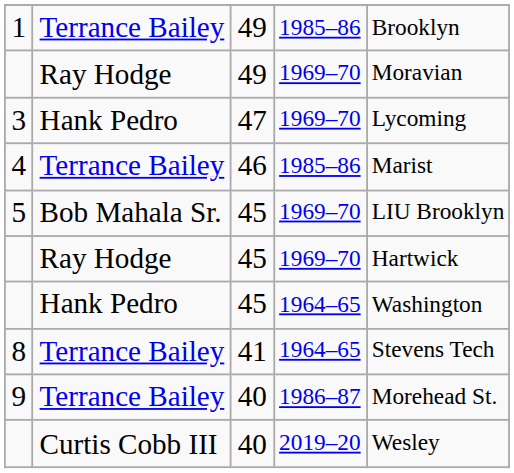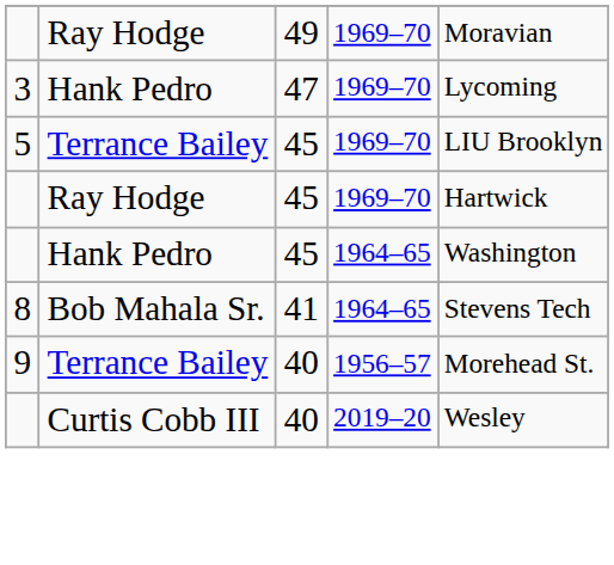 <table class="wikitable">
 <tr>
-</tr>
-<tr>
-<td>1</td>
-<td><a href='#'>Terrance Bailey</a></td>
-<td>49</td>
-<td style="font-size:80%;"><a href='#'>1985–86</a></td>
-<td style="font-size:80%;">Brooklyn</td>
 </tr>
 <tr>
 <td></td>
 <td>Ray Hodge</td>
 <td>49</td>
 <td style="font-size:80%;"><a href='#'>1969–70</a></td>
 <td style="font-size:80%;">Moravian</td>
 </tr>
 <tr>
 <td>3</td>
 <td>Hank Pedro</td>
 <td>47</td>
 <td style="font-size:80%;"><a href='#'>1969–70</a></td>
 <td style="font-size:80%;">Lycoming</td>
 </tr>
 <tr>
-<td>4</td>
+<td>5</td>
 <td><a href='#'>Terrance Bailey</a></td>
-<td>46</td>
-<td style="font-size:80%;"><a href='#'>1985–86</a></td>
-<td style="font-size:80%;">Marist</td>
-</tr>
-<tr>
-<td>5</td>
-<td>Bob Mahala Sr.</td>
 <td>45</td>
 <td style="font-size:80%;"><a href='#'>1969–70</a></td>
 <td style="font-size:80%;">LIU Brooklyn</td>
 </tr>
 <tr>
 <td></td>
 <td>Ray Hodge</td>
 <td>45</td>
 <td style="font-size:80%;"><a href='#'>1969–70</a></td>
 <td style="font-size:80%;">Hartwick</td>
 </tr>
 <tr>
 <td></td>
 <td>Hank Pedro</td>
 <td>45</td>
 <td style="font-size:80%;"><a href='#'>1964–65</a></td>
 <td style="font-size:80%;">Washington</td>
 </tr>
 <tr>
 <td>8</td>
-<td><a href='#'>Terrance Bailey</a></td>
+<td>Bob Mahala Sr.</td>
 <td>41</td>
 <td style="font-size:80%;"><a href='#'>1964–65</a></td>
 <td style="font-size:80%;">Stevens Tech</td>
 </tr>
 <tr>
 <td>9</td>
 <td><a href='#'>Terrance Bailey</a></td>
 <td>40</td>
-<td style="font-size:80%;"><a href='#'>1986–87</a></td>
+<td style="font-size:80%;"><a href='#'>1956–57</a></td>
 <td style="font-size:80%;">Morehead St.</td>
 </tr>
 <tr>
 <td></td>
 <td>Curtis Cobb III</td>
 <td>40</td>
 <td style="font-size:80%;"><a href='#'>2019–20</a></td>
 <td style="font-size:80%;">Wesley</td>
 </tr>
 </table>
